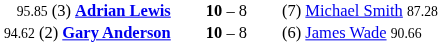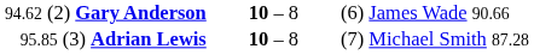 <table style="text-align:center">
 <tr>
 <th width=223></th>
 <th width=100></th>
 <th width=223></th>
 </tr>
 <tr>
+<td align=right><small><span>94.62</span></small> (2) <strong><a href='#'>Gary Anderson</a></strong> </td>
+<td><strong>10</strong> – 8</td>
+<td align=left>(6)  <a href='#'>James Wade</a> <small><span>90.66</span></small></td>
+</tr>
+<tr>
 <td align=right><small><span>95.85</span></small> (3) <strong><a href='#'>Adrian Lewis</a></strong> </td>
 <td><strong>10</strong> – 8</td>
 <td align=left>(7)  <a href='#'>Michael Smith</a> <small><span>87.28</span></small></td>
 </tr>
-<tr>
-<td align=right><small><span>94.62</span></small> (2) <strong><a href='#'>Gary Anderson</a></strong> </td>
-<td><strong>10</strong> – 8</td>
-<td align=left>(6)  <a href='#'>James Wade</a> <small><span>90.66</span></small></td>
-</tr>
 </table>
